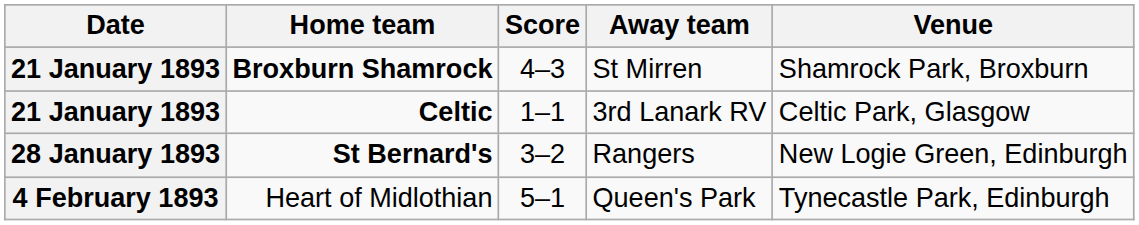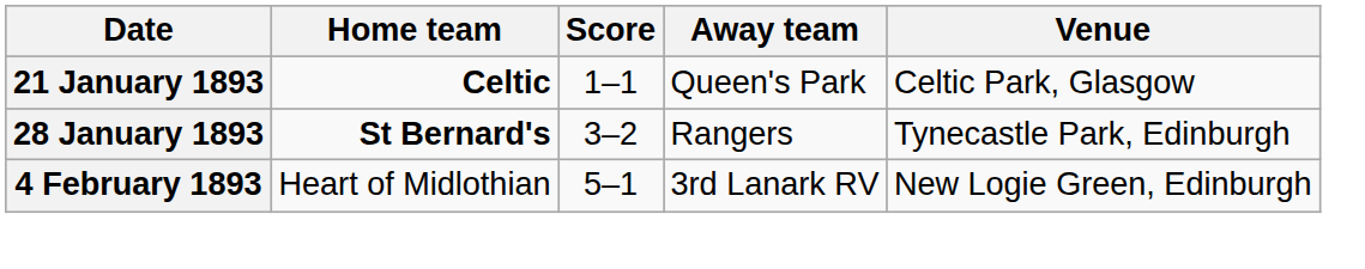 <table class="wikitable football-result-list" style="max-width: 80em; text-align: center">
 <tr>
 <th scope="col">Date</th>
 <th scope="col">Home team</th>
 <th scope="col">Score</th>
 <th scope="col">Away team</th>
 <th scope="col">Venue</th>
 </tr>
 <tr>
 <th scope="row">21 January 1893</th>
-<td align=right><strong>Broxburn Shamrock</strong></td>
-<td>4–3</td>
-<td align=left>St Mirren</td>
-<td align=left>Shamrock Park, Broxburn</td>
-</tr>
-<tr>
-<th scope="row">21 January 1893</th>
 <td align=right><strong>Celtic</strong></td>
 <td>1–1</td>
-<td align=left>3rd Lanark RV</td>
+<td align=left>Queen's Park</td>
 <td align=left>Celtic Park, Glasgow</td>
 </tr>
 <tr>
 <th scope="row">28 January 1893</th>
 <td align=right><strong>St Bernard's</strong></td>
 <td>3–2</td>
 <td align=left>Rangers</td>
-<td align=left>New Logie Green, Edinburgh</td>
+<td align=left>Tynecastle Park, Edinburgh</td>
 </tr>
 <tr>
 <th scope="row">4 February 1893</th>
 <td align=right>Heart of Midlothian</td>
 <td>5–1</td>
-<td align=left>Queen's Park</td>
-<td align=left>Tynecastle Park, Edinburgh</td>
+<td align=left>3rd Lanark RV</td>
+<td align=left>New Logie Green, Edinburgh</td>
 </tr>
 </table>
